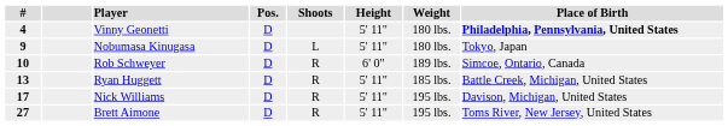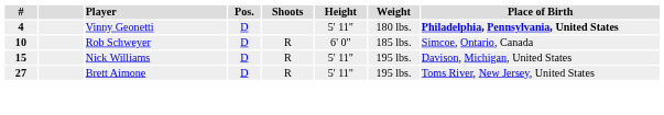 <table width=75%>
 <tr>
 <th colspan=8></th>
 </tr>
 <tr bgcolor="#dddddd">
 <th width=5%>#</th>
 <th width=7%></th>
 <td align=left!!width=35%><strong>Player</strong></td>
 <th width=5%><strong>Pos.</strong></th>
 <th width=8%><strong>Shoots</strong></th>
 <th width=8%><strong>Height</strong></th>
 <th width=8%><strong>Weight</strong></th>
 <th width=37%>Place of Birth</th>
 </tr>
 <tr bgcolor="#eeeeee">
 <td align=center><strong>4</strong></td>
 <td align=center></td>
 <td><a href='#'>Vinny Geonetti</a></td>
 <td align=center><a href='#'>D</a></td>
 <td align=center></td>
 <td align=center>5' 11"</td>
 <td align=center>180 lbs.</td>
 <td><strong><a href='#'>Philadelphia</a>, <a href='#'>Pennsylvania</a>, United States</strong></td>
 </tr>
 <tr bgcolor="#eeeeee">
-<td align=center><strong>9</strong></td>
-<td align=center></td>
-<td><a href='#'>Nobumasa Kinugasa</a></td>
-<td align=center><a href='#'>D</a></td>
-<td align=center>L</td>
-<td align=center>5' 11"</td>
-<td align=center>180 lbs.</td>
-<td><a href='#'>Tokyo</a>, Japan</td>
-</tr>
-<tr bgcolor="#eeeeee">
 <td align=center><strong>10</strong></td>
 <td align=center></td>
 <td><a href='#'>Rob Schweyer</a></td>
 <td align=center><a href='#'>D</a></td>
 <td align=center>R</td>
 <td align=center>6' 0"</td>
-<td align=center>189 lbs.</td>
+<td align=center>185 lbs.</td>
 <td><a href='#'>Simcoe</a>, <a href='#'>Ontario</a>, Canada</td>
 </tr>
 <tr bgcolor="#eeeeee">
-<td align=center><strong>13</strong></td>
-<td align=center></td>
-<td><a href='#'>Ryan Huggett</a></td>
-<td align=center><a href='#'>D</a></td>
-<td align=center>R</td>
-<td align=center>5' 11"</td>
-<td align=center>185 lbs.</td>
-<td><a href='#'>Battle Creek</a>, <a href='#'>Michigan</a>, United States</td>
-</tr>
-<tr bgcolor="#eeeeee">
-<td align=center><strong>17</strong></td>
+<td align=center><strong>15</strong></td>
 <td align=center></td>
 <td><a href='#'>Nick Williams</a></td>
 <td align=center><a href='#'>D</a></td>
 <td align=center>R</td>
 <td align=center>5' 11"</td>
 <td align=center>195 lbs.</td>
 <td><a href='#'>Davison</a>, <a href='#'>Michigan</a>, United States</td>
 </tr>
 <tr bgcolor="#eeeeee">
 <td align=center><strong>27</strong></td>
 <td align=center></td>
 <td><a href='#'>Brett Aimone</a></td>
 <td align=center><a href='#'>D</a></td>
 <td align=center>R</td>
 <td align=center>5' 11"</td>
 <td align=center>195 lbs.</td>
 <td><a href='#'>Toms River</a>, <a href='#'>New Jersey</a>, United States</td>
 </tr>
 </table>
